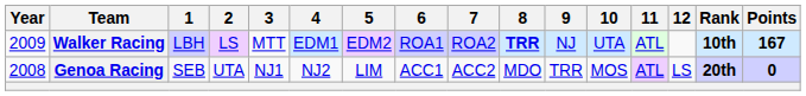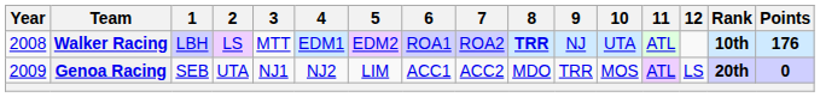 <table class="wikitable" style="text-align:center; font-size:85%">
 <tr>
 <th>Year</th>
 <th>Team</th>
 <th>1</th>
 <th>2</th>
 <th>3</th>
 <th>4</th>
 <th>5</th>
 <th>6</th>
 <th>7</th>
 <th>8</th>
 <th>9</th>
 <th>10</th>
 <th>11</th>
 <th>12</th>
 <th>Rank</th>
 <th>Points</th>
 </tr>
 <tr>
-<td><a href='#'>2009</a></td>
+<td><a href='#'>2008</a></td>
 <th nowrap><a href='#'>Walker Racing</a></th>
 <td style="background:#cfcfff;"><a href='#'>LBH</a><br></td>
 <td style="background:#efcfff;"><a href='#'>LS</a><br></td>
 <td><a href='#'>MTT</a><br></td>
 <td style="background:#cfeaff;"><a href='#'>EDM1</a><br></td>
 <td style="background:#efcfff;"><a href='#'>EDM2</a><br></td>
 <td style="background:#cfcfff;"><a href='#'>ROA1</a><br></td>
 <td style="background:#cfcfff;"><a href='#'>ROA2</a><br></td>
 <td style="background:#cfeaff;"><strong><a href='#'>TRR</a><br></strong></td>
 <td style="background:#cfeaff;"><a href='#'>NJ</a><br></td>
 <td style="background:#cfeaff;"><a href='#'>UTA</a><br></td>
 <td style="background:#dfffdf;"><a href='#'>ATL</a><br></td>
 <td></td>
 <td style="background:#cfeaff;"><strong>10th</strong></td>
-<td style="background:#cfeaff;"><strong>167</strong></td>
+<td style="background:#cfeaff;"><strong>176</strong></td>
 </tr>
 <tr>
-<td><a href='#'>2008</a></td>
+<td><a href='#'>2009</a></td>
 <th nowrap><a href='#'>Genoa Racing</a></th>
 <td><a href='#'>SEB</a></td>
 <td><a href='#'>UTA</a></td>
 <td><a href='#'>NJ1</a></td>
 <td><a href='#'>NJ2</a></td>
 <td><a href='#'>LIM</a></td>
 <td><a href='#'>ACC1</a></td>
 <td><a href='#'>ACC2</a></td>
 <td><a href='#'>MDO</a></td>
 <td><a href='#'>TRR</a></td>
 <td><a href='#'>MOS</a></td>
 <td style="background:#efcfff;"><a href='#'>ATL</a><br></td>
 <td><a href='#'>LS</a></td>
 <td style="background:#cfcfff;"><strong>20th</strong></td>
 <td style="background:#cfcfff;"><strong>0</strong></td>
 </tr>
 <tr>
 <th colspan="16"></th>
 </tr>
 </table>
